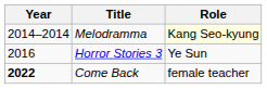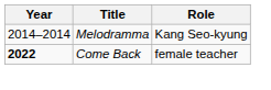 <table class="wikitable">
 <tr>
 <th>Year</th>
 <th>Title</th>
 <th>Role</th>
 </tr>
 <tr>
 <td>2014–2014</td>
 <td><em>Melodramma</em></td>
-<td style="background: lightyellow;">Kang Seo-kyung</td>
-</tr>
-<tr>
-<td>2016</td>
-<td><em><a href='#'>Horror Stories 3</a></em></td>
-<td>Ye Sun</td>
+<td>Kang Seo-kyung</td>
 </tr>
 <tr>
 <td><strong>2022</strong></td>
 <td><em>Come Back</em></td>
 <td>female teacher</td>
 </tr>
 </table>
